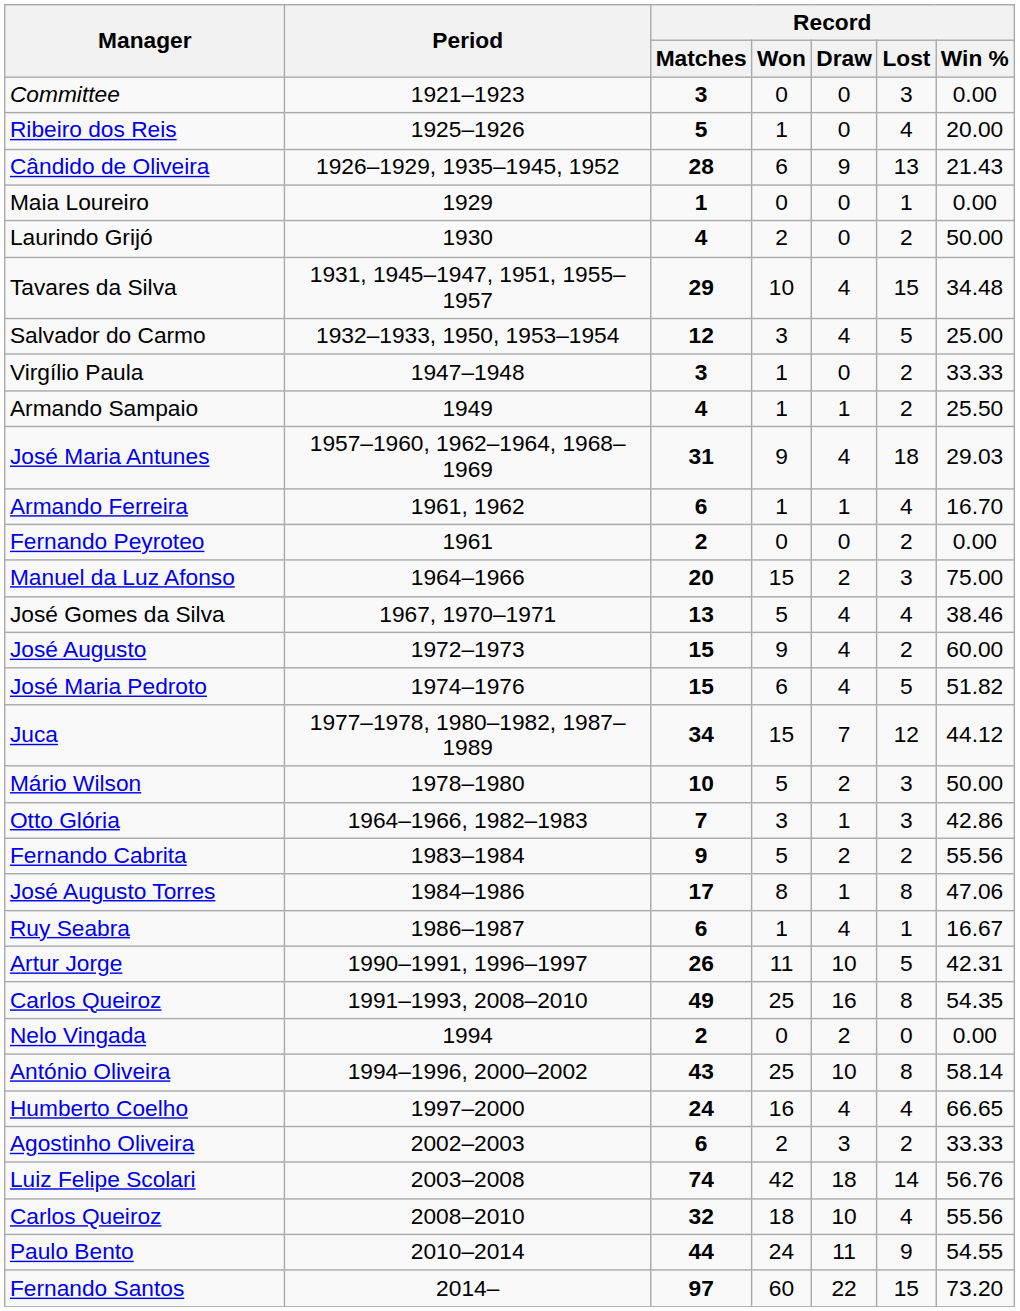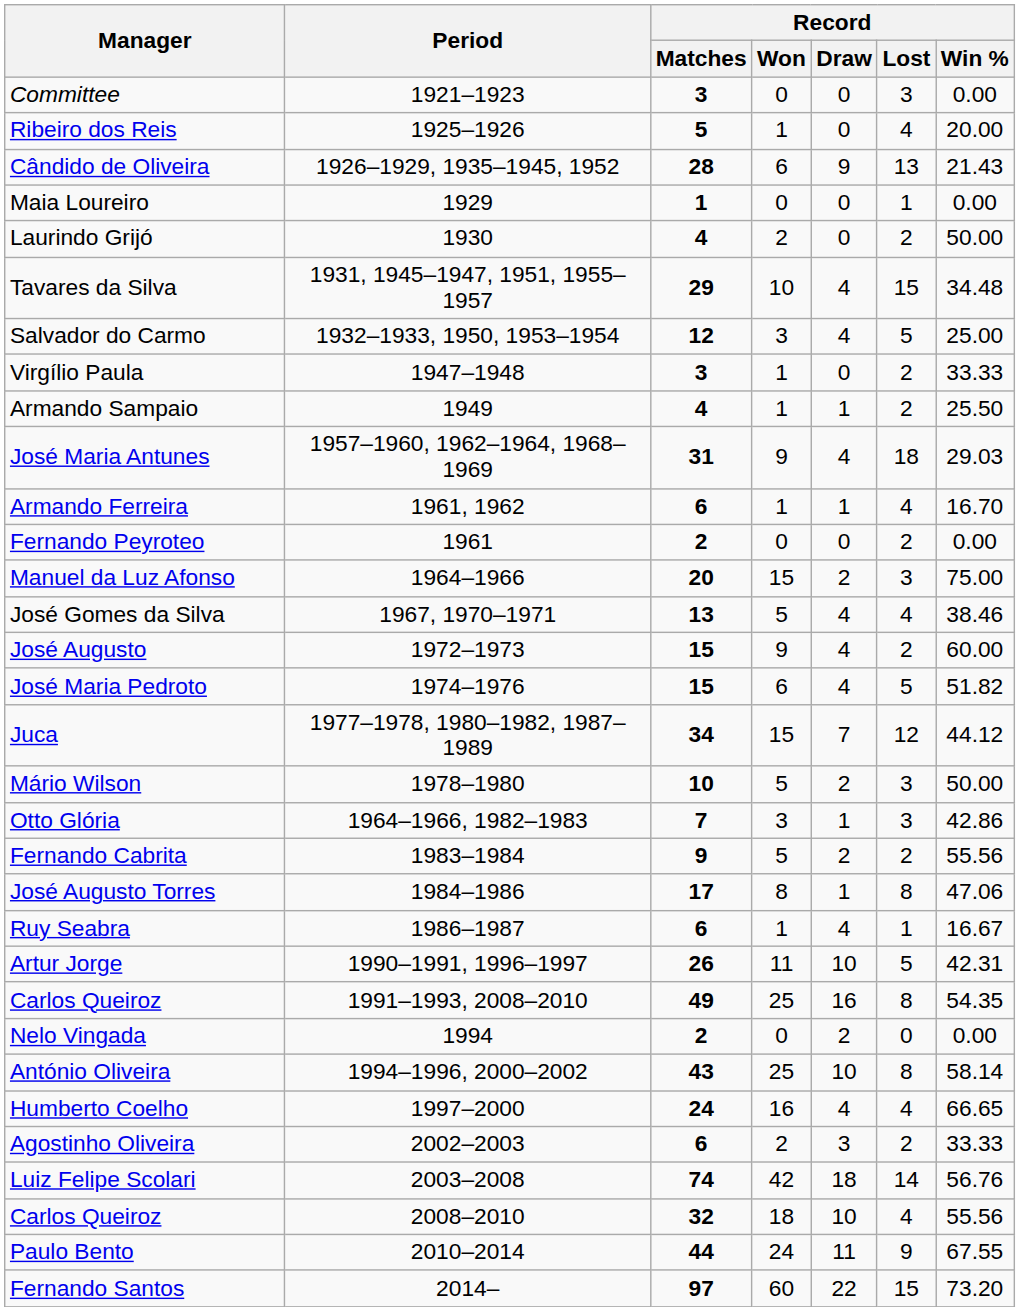 <table class="wikitable" style="text-align: center">
 <tr>
 <th style="width:190px;" rowspan="2">Manager</th>
 <th style="width:250px;" rowspan="2">Period</th>
 <th style="width:190px;" colspan="8">Record</th>
 </tr>
 <tr>
 <th>Matches</th>
 <th>Won</th>
 <th>Draw</th>
 <th>Lost</th>
 <th>Win %</th>
 </tr>
 <tr>
 <td align=left> <em>Committee</em></td>
 <td>1921–1923</td>
 <td><strong>3</strong></td>
 <td>0</td>
 <td>0</td>
 <td>3</td>
 <td>0.00</td>
 </tr>
 <tr>
 <td align=left> <a href='#'>Ribeiro dos Reis</a></td>
 <td>1925–1926</td>
 <td><strong>5</strong></td>
 <td>1</td>
 <td>0</td>
 <td>4</td>
 <td>20.00</td>
 </tr>
 <tr>
 <td align=left> <a href='#'>Cândido de Oliveira</a></td>
 <td>1926–1929, 1935–1945, 1952</td>
 <td><strong>28</strong></td>
 <td>6</td>
 <td>9</td>
 <td>13</td>
 <td>21.43</td>
 </tr>
 <tr>
 <td align=left> Maia Loureiro</td>
 <td>1929</td>
 <td><strong>1</strong></td>
 <td>0</td>
 <td>0</td>
 <td>1</td>
 <td>0.00</td>
 </tr>
 <tr>
 <td align=left> Laurindo Grijó</td>
 <td>1930</td>
 <td><strong>4</strong></td>
 <td>2</td>
 <td>0</td>
 <td>2</td>
 <td>50.00</td>
 </tr>
 <tr>
 <td align=left> Tavares da Silva</td>
 <td>1931, 1945–1947, 1951, 1955–1957</td>
 <td><strong>29</strong></td>
 <td>10</td>
 <td>4</td>
 <td>15</td>
 <td>34.48</td>
 </tr>
 <tr>
 <td align=left> Salvador do Carmo</td>
 <td>1932–1933, 1950, 1953–1954</td>
 <td><strong>12</strong></td>
 <td>3</td>
 <td>4</td>
 <td>5</td>
 <td>25.00</td>
 </tr>
 <tr>
 <td align=left> Virgílio Paula</td>
 <td>1947–1948</td>
 <td><strong>3</strong></td>
 <td>1</td>
 <td>0</td>
 <td>2</td>
 <td>33.33</td>
 </tr>
 <tr>
 <td align=left> Armando Sampaio</td>
 <td>1949</td>
 <td><strong>4</strong></td>
 <td>1</td>
 <td>1</td>
 <td>2</td>
 <td>25.50</td>
 </tr>
 <tr>
 <td align=left> <a href='#'>José Maria Antunes</a></td>
 <td>1957–1960, 1962–1964, 1968–1969</td>
 <td><strong>31</strong></td>
 <td>9</td>
 <td>4</td>
 <td>18</td>
 <td>29.03</td>
 </tr>
 <tr>
 <td align=left> <a href='#'>Armando Ferreira</a></td>
 <td>1961, 1962</td>
 <td><strong>6</strong></td>
 <td>1</td>
 <td>1</td>
 <td>4</td>
 <td>16.70</td>
 </tr>
 <tr>
 <td align=left> <a href='#'>Fernando Peyroteo</a></td>
 <td>1961</td>
 <td><strong>2</strong></td>
 <td>0</td>
 <td>0</td>
 <td>2</td>
 <td>0.00</td>
 </tr>
 <tr>
 <td align=left> <a href='#'>Manuel da Luz Afonso</a></td>
 <td>1964–1966</td>
 <td><strong>20</strong></td>
 <td>15</td>
 <td>2</td>
 <td>3</td>
 <td>75.00</td>
 </tr>
 <tr>
 <td align=left> José Gomes da Silva</td>
 <td>1967, 1970–1971</td>
 <td><strong>13</strong></td>
 <td>5</td>
 <td>4</td>
 <td>4</td>
 <td>38.46</td>
 </tr>
 <tr>
 <td align=left> <a href='#'>José Augusto</a></td>
 <td>1972–1973</td>
 <td><strong>15</strong></td>
 <td>9</td>
 <td>4</td>
 <td>2</td>
 <td>60.00</td>
 </tr>
 <tr>
 <td align=left> <a href='#'>José Maria Pedroto</a></td>
 <td>1974–1976</td>
 <td><strong>15</strong></td>
 <td>6</td>
 <td>4</td>
 <td>5</td>
 <td>51.82</td>
 </tr>
 <tr>
 <td align=left> <a href='#'>Juca</a></td>
 <td>1977–1978, 1980–1982, 1987–1989</td>
 <td><strong>34</strong></td>
 <td>15</td>
 <td>7</td>
 <td>12</td>
 <td>44.12</td>
 </tr>
 <tr>
 <td align=left> <a href='#'>Mário Wilson</a></td>
 <td>1978–1980</td>
 <td><strong>10</strong></td>
 <td>5</td>
 <td>2</td>
 <td>3</td>
 <td>50.00</td>
 </tr>
 <tr>
 <td align=left> <a href='#'>Otto Glória</a></td>
 <td>1964–1966, 1982–1983</td>
 <td><strong>7</strong></td>
 <td>3</td>
 <td>1</td>
 <td>3</td>
 <td>42.86</td>
 </tr>
 <tr>
 <td align=left> <a href='#'>Fernando Cabrita</a></td>
 <td>1983–1984</td>
 <td><strong>9</strong></td>
 <td>5</td>
 <td>2</td>
 <td>2</td>
 <td>55.56</td>
 </tr>
 <tr>
 <td align=left> <a href='#'>José Augusto Torres</a></td>
 <td>1984–1986</td>
 <td><strong>17</strong></td>
 <td>8</td>
 <td>1</td>
 <td>8</td>
 <td>47.06</td>
 </tr>
 <tr>
 <td align=left> <a href='#'>Ruy Seabra</a></td>
 <td>1986–1987</td>
 <td><strong>6</strong></td>
 <td>1</td>
 <td>4</td>
 <td>1</td>
 <td>16.67</td>
 </tr>
 <tr>
 <td align=left> <a href='#'>Artur Jorge</a></td>
 <td>1990–1991, 1996–1997</td>
 <td><strong>26</strong></td>
 <td>11</td>
 <td>10</td>
 <td>5</td>
 <td>42.31</td>
 </tr>
 <tr>
 <td align=left> <a href='#'>Carlos Queiroz</a></td>
 <td>1991–1993, 2008–2010</td>
 <td><strong>49</strong></td>
 <td>25</td>
 <td>16</td>
 <td>8</td>
 <td>54.35</td>
 </tr>
 <tr>
 <td align=left> <a href='#'>Nelo Vingada</a></td>
 <td>1994</td>
 <td><strong>2</strong></td>
 <td>0</td>
 <td>2</td>
 <td>0</td>
 <td>0.00</td>
 </tr>
 <tr>
 <td align=left> <a href='#'>António Oliveira</a></td>
 <td>1994–1996, 2000–2002</td>
 <td><strong>43</strong></td>
 <td>25</td>
 <td>10</td>
 <td>8</td>
 <td>58.14</td>
 </tr>
 <tr>
 <td align=left> <a href='#'>Humberto Coelho</a></td>
 <td>1997–2000</td>
 <td><strong>24</strong></td>
 <td>16</td>
 <td>4</td>
 <td>4</td>
 <td>66.65</td>
 </tr>
 <tr>
 <td align=left> <a href='#'>Agostinho Oliveira</a></td>
 <td>2002–2003</td>
 <td><strong>6</strong></td>
 <td>2</td>
 <td>3</td>
 <td>2</td>
 <td>33.33</td>
 </tr>
 <tr>
 <td align=left> <a href='#'>Luiz Felipe Scolari</a></td>
 <td>2003–2008</td>
 <td><strong>74</strong></td>
 <td>42</td>
 <td>18</td>
 <td>14</td>
 <td>56.76</td>
 </tr>
 <tr>
 <td align=left> <a href='#'>Carlos Queiroz</a></td>
 <td>2008–2010</td>
 <td><strong>32</strong></td>
 <td>18</td>
 <td>10</td>
 <td>4</td>
 <td>55.56</td>
 </tr>
 <tr>
 <td align=left> <a href='#'>Paulo Bento</a></td>
 <td>2010–2014</td>
 <td><strong>44</strong></td>
 <td>24</td>
 <td>11</td>
 <td>9</td>
-<td>54.55</td>
+<td>67.55</td>
 </tr>
 <tr>
 <td align=left> <a href='#'>Fernando Santos</a></td>
 <td>2014–</td>
 <td><strong>97</strong></td>
 <td>60</td>
 <td>22</td>
 <td>15</td>
 <td>73.20</td>
 </tr>
 </table>
